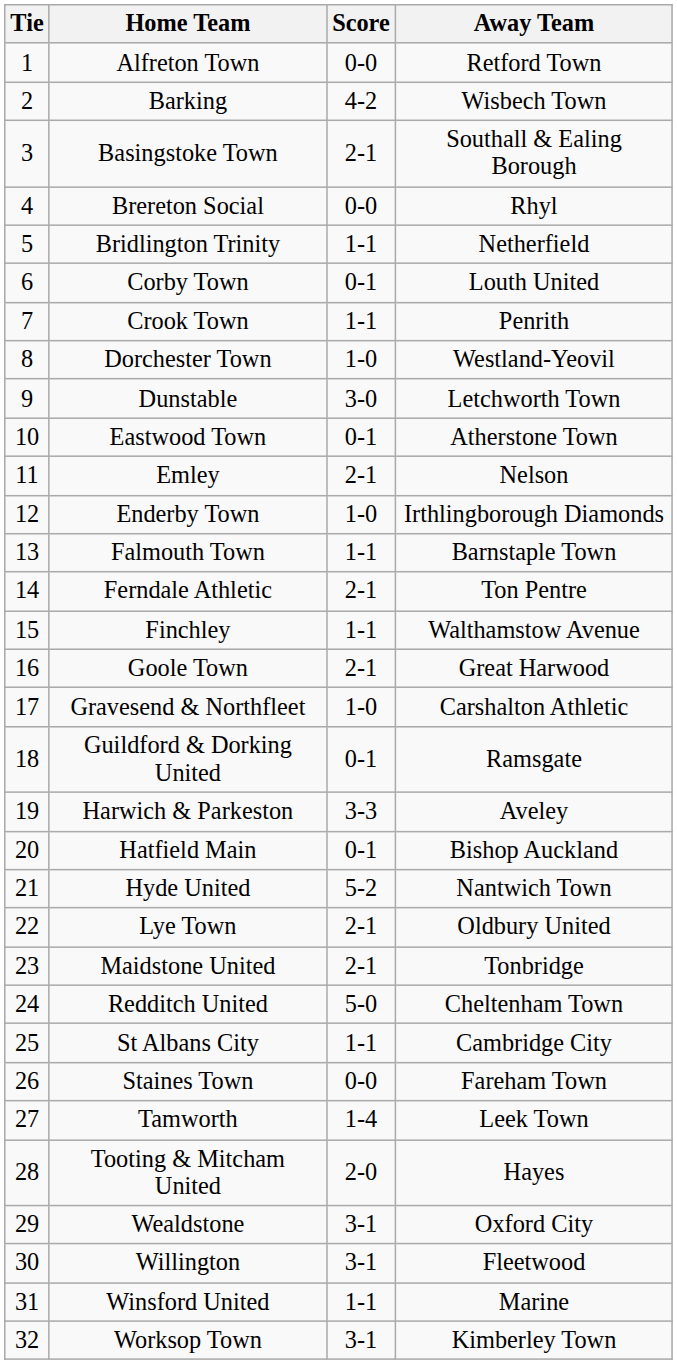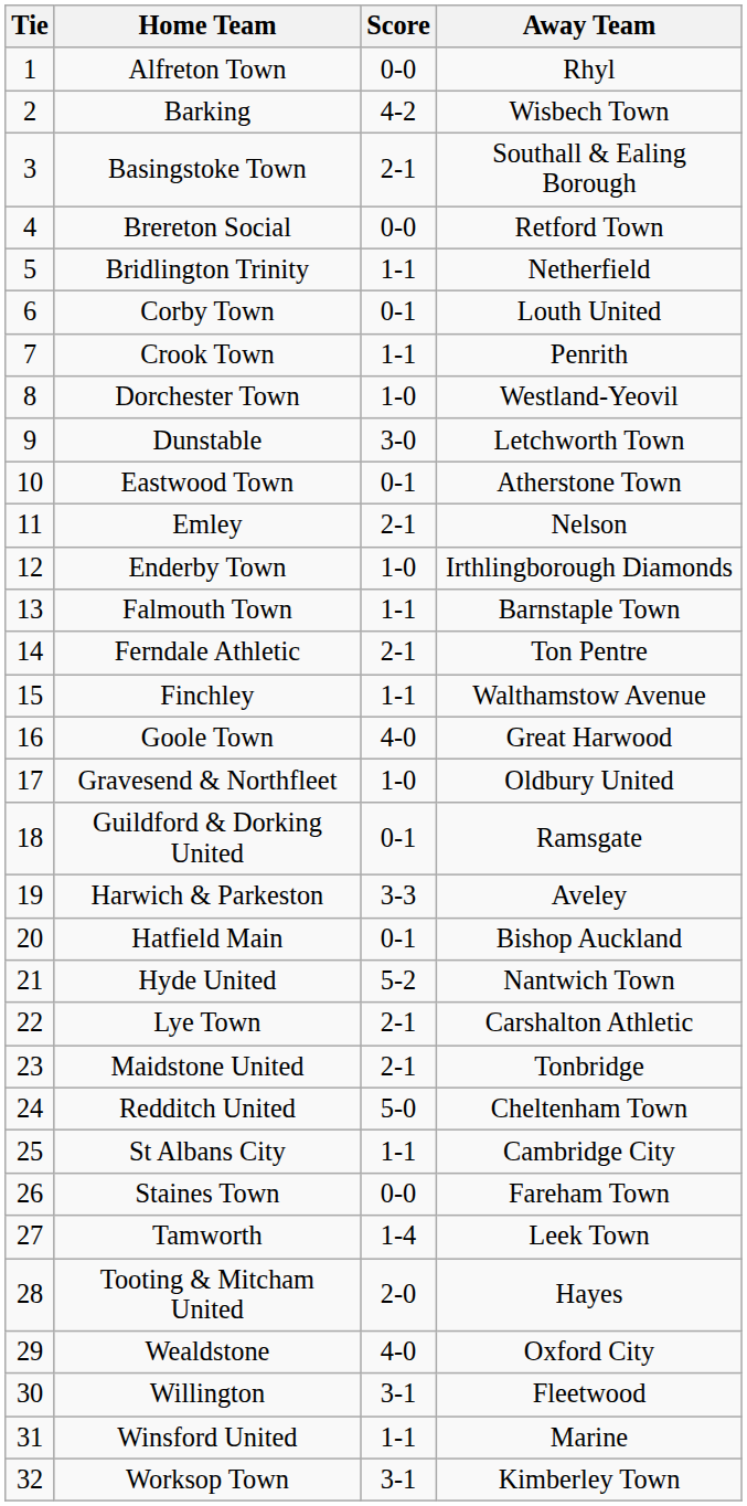 <table class="wikitable" style="text-align:center;">
 <tr>
 <th width=20>Tie</th>
 <th width=175>Home Team</th>
 <th width=20>Score</th>
 <th width=175>Away Team</th>
 </tr>
 <tr>
 <td>1</td>
 <td>Alfreton Town</td>
 <td>0-0</td>
-<td>Retford Town</td>
+<td>Rhyl</td>
 </tr>
 <tr>
 <td>2</td>
 <td>Barking</td>
 <td>4-2</td>
 <td>Wisbech Town</td>
 </tr>
 <tr>
 <td>3</td>
 <td>Basingstoke Town</td>
 <td>2-1</td>
 <td>Southall & Ealing Borough</td>
 </tr>
 <tr>
 <td>4</td>
 <td>Brereton Social</td>
 <td>0-0</td>
-<td>Rhyl</td>
+<td>Retford Town</td>
 </tr>
 <tr>
 <td>5</td>
 <td>Bridlington Trinity</td>
 <td>1-1</td>
 <td>Netherfield</td>
 </tr>
 <tr>
 <td>6</td>
 <td>Corby Town</td>
 <td>0-1</td>
 <td>Louth United</td>
 </tr>
 <tr>
 <td>7</td>
 <td>Crook Town</td>
 <td>1-1</td>
 <td>Penrith</td>
 </tr>
 <tr>
 <td>8</td>
 <td>Dorchester Town</td>
 <td>1-0</td>
 <td>Westland-Yeovil</td>
 </tr>
 <tr>
 <td>9</td>
 <td>Dunstable</td>
 <td>3-0</td>
 <td>Letchworth Town</td>
 </tr>
 <tr>
 <td>10</td>
 <td>Eastwood Town</td>
 <td>0-1</td>
 <td>Atherstone Town</td>
 </tr>
 <tr>
 <td>11</td>
 <td>Emley</td>
 <td>2-1</td>
 <td>Nelson</td>
 </tr>
 <tr>
 <td>12</td>
 <td>Enderby Town</td>
 <td>1-0</td>
 <td>Irthlingborough Diamonds</td>
 </tr>
 <tr>
 <td>13</td>
 <td>Falmouth Town</td>
 <td>1-1</td>
 <td>Barnstaple Town</td>
 </tr>
 <tr>
 <td>14</td>
 <td>Ferndale Athletic</td>
 <td>2-1</td>
 <td>Ton Pentre</td>
 </tr>
 <tr>
 <td>15</td>
 <td>Finchley</td>
 <td>1-1</td>
 <td>Walthamstow Avenue</td>
 </tr>
 <tr>
 <td>16</td>
 <td>Goole Town</td>
-<td>2-1</td>
+<td>4-0</td>
 <td>Great Harwood</td>
 </tr>
 <tr>
 <td>17</td>
 <td>Gravesend & Northfleet</td>
 <td>1-0</td>
-<td>Carshalton Athletic</td>
+<td>Oldbury United</td>
 </tr>
 <tr>
 <td>18</td>
 <td>Guildford & Dorking United</td>
 <td>0-1</td>
 <td>Ramsgate</td>
 </tr>
 <tr>
 <td>19</td>
 <td>Harwich & Parkeston</td>
 <td>3-3</td>
 <td>Aveley</td>
 </tr>
 <tr>
 <td>20</td>
 <td>Hatfield Main</td>
 <td>0-1</td>
 <td>Bishop Auckland</td>
 </tr>
 <tr>
 <td>21</td>
 <td>Hyde United</td>
 <td>5-2</td>
 <td>Nantwich Town</td>
 </tr>
 <tr>
 <td>22</td>
 <td>Lye Town</td>
 <td>2-1</td>
-<td>Oldbury United</td>
+<td>Carshalton Athletic</td>
 </tr>
 <tr>
 <td>23</td>
 <td>Maidstone United</td>
 <td>2-1</td>
 <td>Tonbridge</td>
 </tr>
 <tr>
 <td>24</td>
 <td>Redditch United</td>
 <td>5-0</td>
 <td>Cheltenham Town</td>
 </tr>
 <tr>
 <td>25</td>
 <td>St Albans City</td>
 <td>1-1</td>
 <td>Cambridge City</td>
 </tr>
 <tr>
 <td>26</td>
 <td>Staines Town</td>
 <td>0-0</td>
 <td>Fareham Town</td>
 </tr>
 <tr>
 <td>27</td>
 <td>Tamworth</td>
 <td>1-4</td>
 <td>Leek Town</td>
 </tr>
 <tr>
 <td>28</td>
 <td>Tooting & Mitcham United</td>
 <td>2-0</td>
 <td>Hayes</td>
 </tr>
 <tr>
 <td>29</td>
 <td>Wealdstone</td>
-<td>3-1</td>
+<td>4-0</td>
 <td>Oxford City</td>
 </tr>
 <tr>
 <td>30</td>
 <td>Willington</td>
 <td>3-1</td>
 <td>Fleetwood</td>
 </tr>
 <tr>
 <td>31</td>
 <td>Winsford United</td>
 <td>1-1</td>
 <td>Marine</td>
 </tr>
 <tr>
 <td>32</td>
 <td>Worksop Town</td>
 <td>3-1</td>
 <td>Kimberley Town</td>
 </tr>
 </table>
